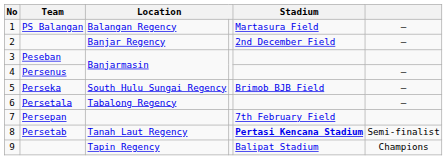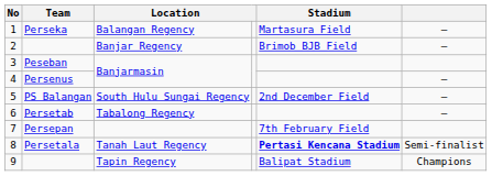 <table class="wikitable sortable" style="font-size:100%;">
 <tr>
 <th>No</th>
 <th>Team</th>
 <th colspan="2">Location</th>
 <th>Stadium</th>
 <th></th>
 </tr>
 <tr>
 <td align=center>1</td>
-<td><a href='#'>PS Balangan</a></td>
+<td><a href='#'>Perseka</a></td>
 <td><a href='#'>Balangan Regency</a></td>
 <td></td>
 <td><a href='#'>Martasura Field</a></td>
 <td align=center>—</td>
 </tr>
 <tr>
 <td align=center>2</td>
 <td></td>
 <td><a href='#'>Banjar Regency</a></td>
 <td></td>
-<td><a href='#'>2nd December Field</a></td>
+<td><a href='#'>Brimob BJB Field</a></td>
 <td align=center>—</td>
 </tr>
 <tr>
 <td align=center>3</td>
 <td><a href='#'>Peseban</a></td>
 <td rowspan="2"><a href='#'>Banjarmasin</a></td>
 <td rowspan="2"></td>
 <td></td>
 <td align=center><br></td>
 </tr>
 <tr>
 <td align=center>4</td>
 <td><a href='#'>Persenus</a></td>
 <td></td>
 <td align=center>—</td>
 </tr>
 <tr>
 <td align=center>5</td>
-<td><a href='#'>Perseka</a></td>
+<td><a href='#'>PS Balangan</a></td>
 <td><a href='#'>South Hulu Sungai Regency</a></td>
 <td></td>
-<td><a href='#'>Brimob BJB Field</a></td>
+<td><a href='#'>2nd December Field</a></td>
 <td align=center>—</td>
 </tr>
 <tr>
 <td align=center>6</td>
-<td><a href='#'>Persetala</a></td>
+<td><a href='#'>Persetab</a></td>
 <td><a href='#'>Tabalong Regency</a></td>
 <td></td>
 <td></td>
 <td align=center>—</td>
 </tr>
 <tr>
 <td align=center>7</td>
 <td><a href='#'>Persepan</a></td>
 <td></td>
 <td></td>
 <td><a href='#'>7th February Field</a></td>
 <td align=center><br></td>
 </tr>
 <tr>
 <td align=center>8</td>
-<td><a href='#'>Persetab</a></td>
+<td><a href='#'>Persetala</a></td>
 <td><a href='#'>Tanah Laut Regency</a></td>
 <td></td>
 <td><strong><a href='#'>Pertasi Kencana Stadium</a></strong></td>
 <td align=center>Semi-finalist</td>
 </tr>
 <tr>
 <td align=center>9</td>
 <td></td>
 <td><a href='#'>Tapin Regency</a></td>
 <td></td>
 <td><a href='#'>Balipat Stadium</a></td>
 <td align=center>Champions</td>
 </tr>
 </table>
